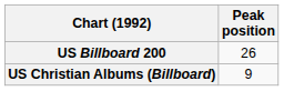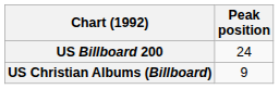 <table class="wikitable sortable plainrowheaders" style="text-align:center">
 <tr>
 <th scope="col">Chart (1992)</th>
 <th scope="col">Peak<br>position</th>
 </tr>
 <tr>
 <th scope="row">US <em>Billboard</em> 200</th>
-<td>26</td>
+<td>24</td>
 </tr>
 <tr>
 <th scope="row">US Christian Albums (<em>Billboard</em>)</th>
 <td>9</td>
 </tr>
 </table>
